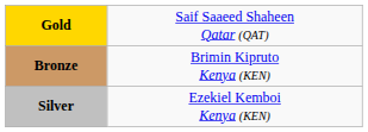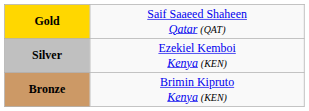 <table class="wikitable" style=" text-align:center; font-size:110%;" width="35%">
 <tr>
 <td bgcolor="gold"><strong>Gold</strong></td>
 <td> <a href='#'>Saif Saaeed Shaheen</a><br><em><a href='#'>Qatar</a> <small>(QAT)</small></em></td>
 </tr>
 <tr>
+<td bgcolor="silver"><strong>Silver</strong></td>
+<td> <a href='#'>Ezekiel Kemboi</a><br><em><a href='#'>Kenya</a> <small>(KEN)</small></em></td>
+</tr>
+<tr>
 <td bgcolor="CC9966"><strong>Bronze</strong></td>
 <td> <a href='#'>Brimin Kipruto</a><br><em><a href='#'>Kenya</a> <small>(KEN)</small></em></td>
 </tr>
-<tr>
-<td bgcolor="silver"><strong>Silver</strong></td>
-<td> <a href='#'>Ezekiel Kemboi</a><br><em><a href='#'>Kenya</a> <small>(KEN)</small></em></td>
-</tr>
 </table>
